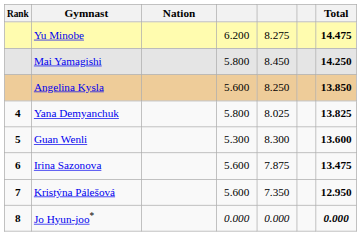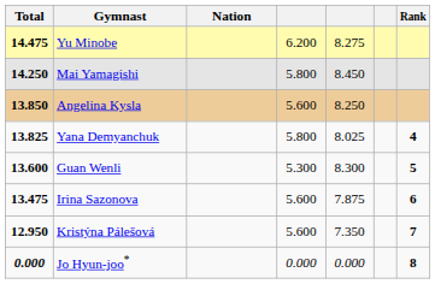 <table class="wikitable sortable" style="text-align:center; font-size:100%">
 <tr>
-<th scope="col"  style="width:15px;"><small>Rank</small></th>
+<th scope="col"  style="width:50px;">Total</th>
 <th scope="col"  style="width:150px;">Gymnast</th>
 <th scope="col"  style="width:100px;">Nation</th>
 <th scope="col"  style="width:50px;"><small></small></th>
 <th scope="col"  style="width:50px;"><small></small></th>
 <th scope="col"  style="width:20px;"><small></small></th>
-<th scope="col"  style="width:50px;">Total</th>
+<th scope="col"  style="width:15px;"><small>Rank</small></th>
 </tr>
 <tr style="background:#fffcaf;">
-<td scope=row style="text-align:center"></td>
+<td><strong>14.475</strong></td>
 <td height="30" align=left><a href='#'>Yu Minobe</a></td>
 <td style="text-align:left;"><small></small></td>
 <td>6.200</td>
 <td>8.275</td>
 <td></td>
-<td><strong>14.475</strong></td>
+<td scope=row style="text-align:center"></td>
 </tr>
 <tr style="background:#e5e5e5;">
-<td scope=row style="text-align:center"></td>
+<td><strong>14.250</strong></td>
 <td height="30" align=left><a href='#'>Mai Yamagishi</a></td>
 <td style="text-align:left;"><small></small></td>
 <td>5.800</td>
 <td>8.450</td>
 <td></td>
-<td><strong>14.250</strong></td>
+<td scope=row style="text-align:center"></td>
 </tr>
 <tr style="background:#ec9;">
-<td scope=row style="text-align:center"></td>
+<td><strong>13.850</strong></td>
 <td height="30" align=left><a href='#'>Angelina Kysla</a></td>
 <td style="text-align:left;"><small></small></td>
 <td>5.600</td>
 <td>8.250</td>
 <td></td>
-<td><strong>13.850</strong></td>
+<td scope=row style="text-align:center"></td>
 </tr>
 <tr>
-<td scope=row style="text-align:center"><strong>4</strong></td>
+<td><strong>13.825</strong></td>
 <td height="30" align=left><a href='#'>Yana Demyanchuk</a></td>
 <td style="text-align:left;"><small></small></td>
 <td>5.800</td>
 <td>8.025</td>
 <td></td>
-<td><strong>13.825</strong></td>
+<td scope=row style="text-align:center"><strong>4</strong></td>
 </tr>
 <tr>
-<td scope=row style="text-align:center"><strong>5</strong></td>
+<td><strong>13.600</strong></td>
 <td height="30" align=left><a href='#'>Guan Wenli</a></td>
 <td style="text-align:left;"><small></small></td>
 <td>5.300</td>
 <td>8.300</td>
 <td></td>
-<td><strong>13.600</strong></td>
+<td scope=row style="text-align:center"><strong>5</strong></td>
 </tr>
 <tr>
-<td scope=row style="text-align:center"><strong>6</strong></td>
+<td><strong>13.475</strong></td>
 <td height="30" align=left><a href='#'>Irina Sazonova</a></td>
 <td style="text-align:left;"><small></small></td>
 <td>5.600</td>
 <td>7.875</td>
 <td></td>
-<td><strong>13.475</strong></td>
+<td scope=row style="text-align:center"><strong>6</strong></td>
 </tr>
 <tr>
-<td scope=row style="text-align:center"><strong>7</strong></td>
+<td><strong>12.950</strong></td>
 <td height="30" align=left><a href='#'>Kristýna Pálešová</a></td>
 <td style="text-align:left;"><small></small></td>
 <td>5.600</td>
 <td>7.350</td>
 <td></td>
-<td><strong>12.950</strong></td>
+<td scope=row style="text-align:center"><strong>7</strong></td>
 </tr>
 <tr>
-<td scope=row style="text-align:center"><strong>8</strong></td>
+<td><strong><em>0.000</em></strong></td>
 <td height="30" align=left><a href='#'>Jo Hyun-joo</a><sup>*</sup></td>
 <td style="text-align:left;"><small></small></td>
 <td><em>0.000</em></td>
 <td><em>0.000</em></td>
 <td></td>
-<td><strong><em>0.000</em></strong></td>
+<td scope=row style="text-align:center"><strong>8</strong></td>
 </tr>
 </table>
